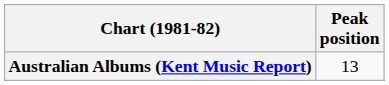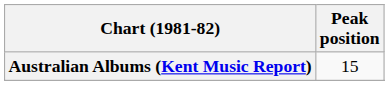 <table class="wikitable sortable plainrowheaders" style="text-align:center">
 <tr>
 <th scope="col">Chart (1981-82)</th>
 <th scope="col">Peak<br>position</th>
 </tr>
 <tr>
 <th scope=row>Australian Albums (<a href='#'>Kent Music Report</a>)</th>
-<td align="center">13</td>
+<td align="center">15</td>
 </tr>
 <tr>
 </tr>
 <tr>
 </tr>
 </table>
